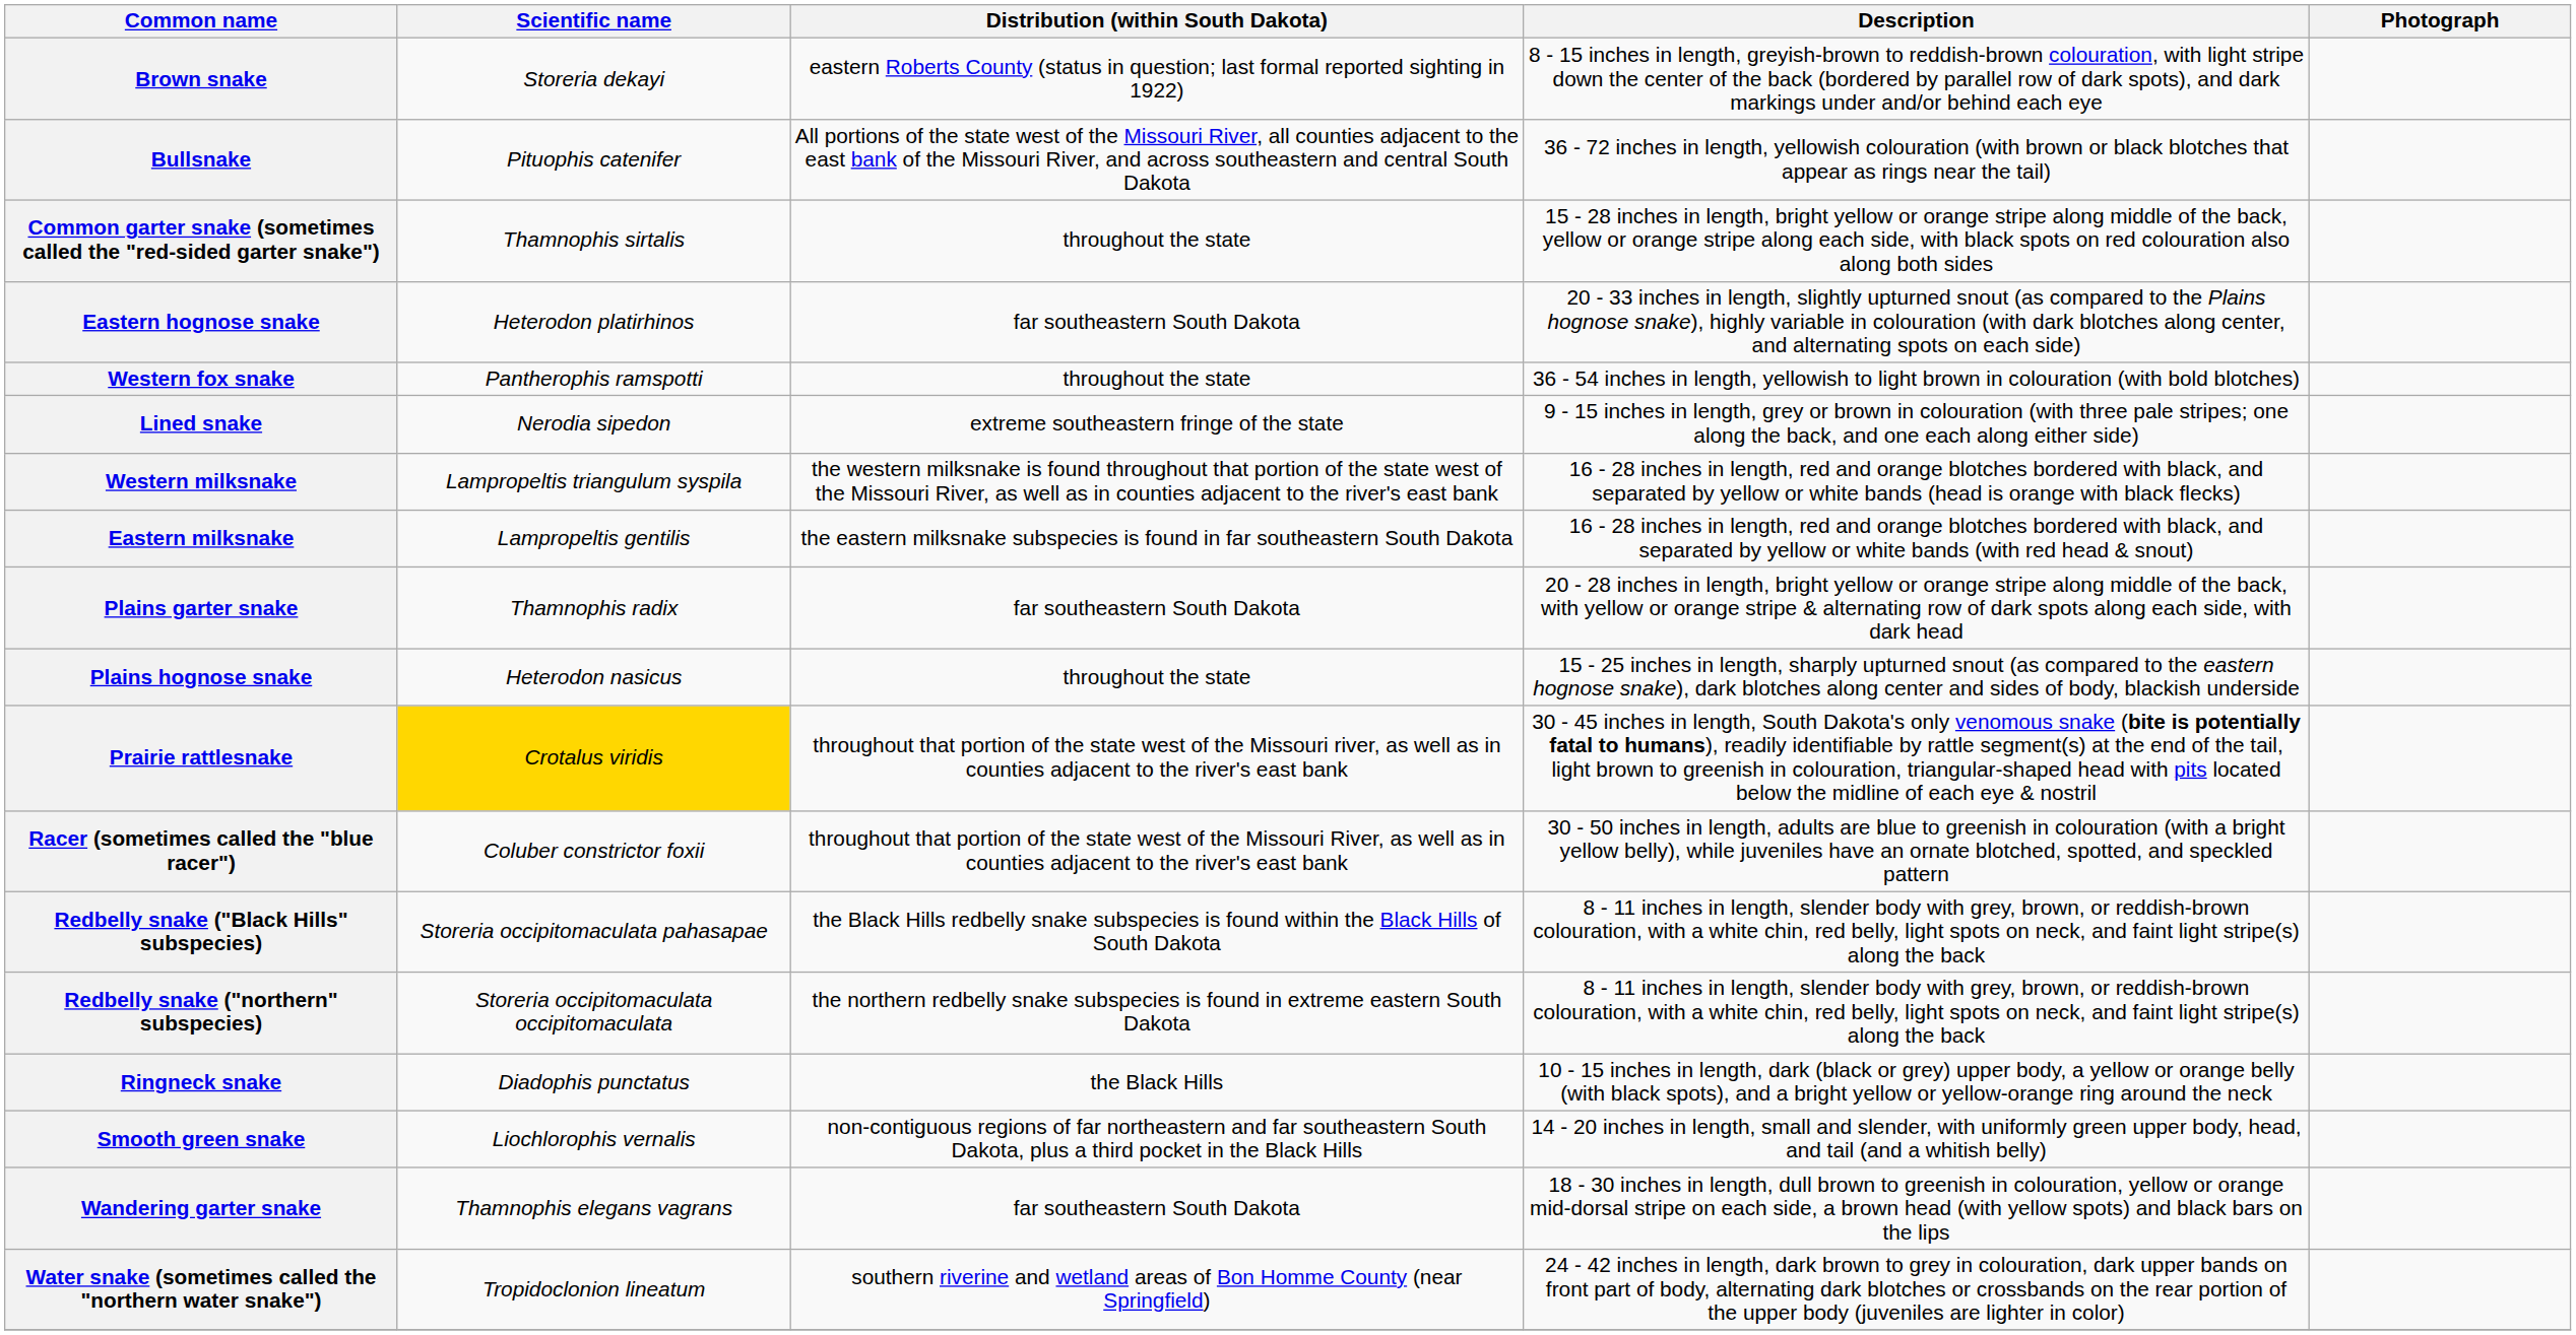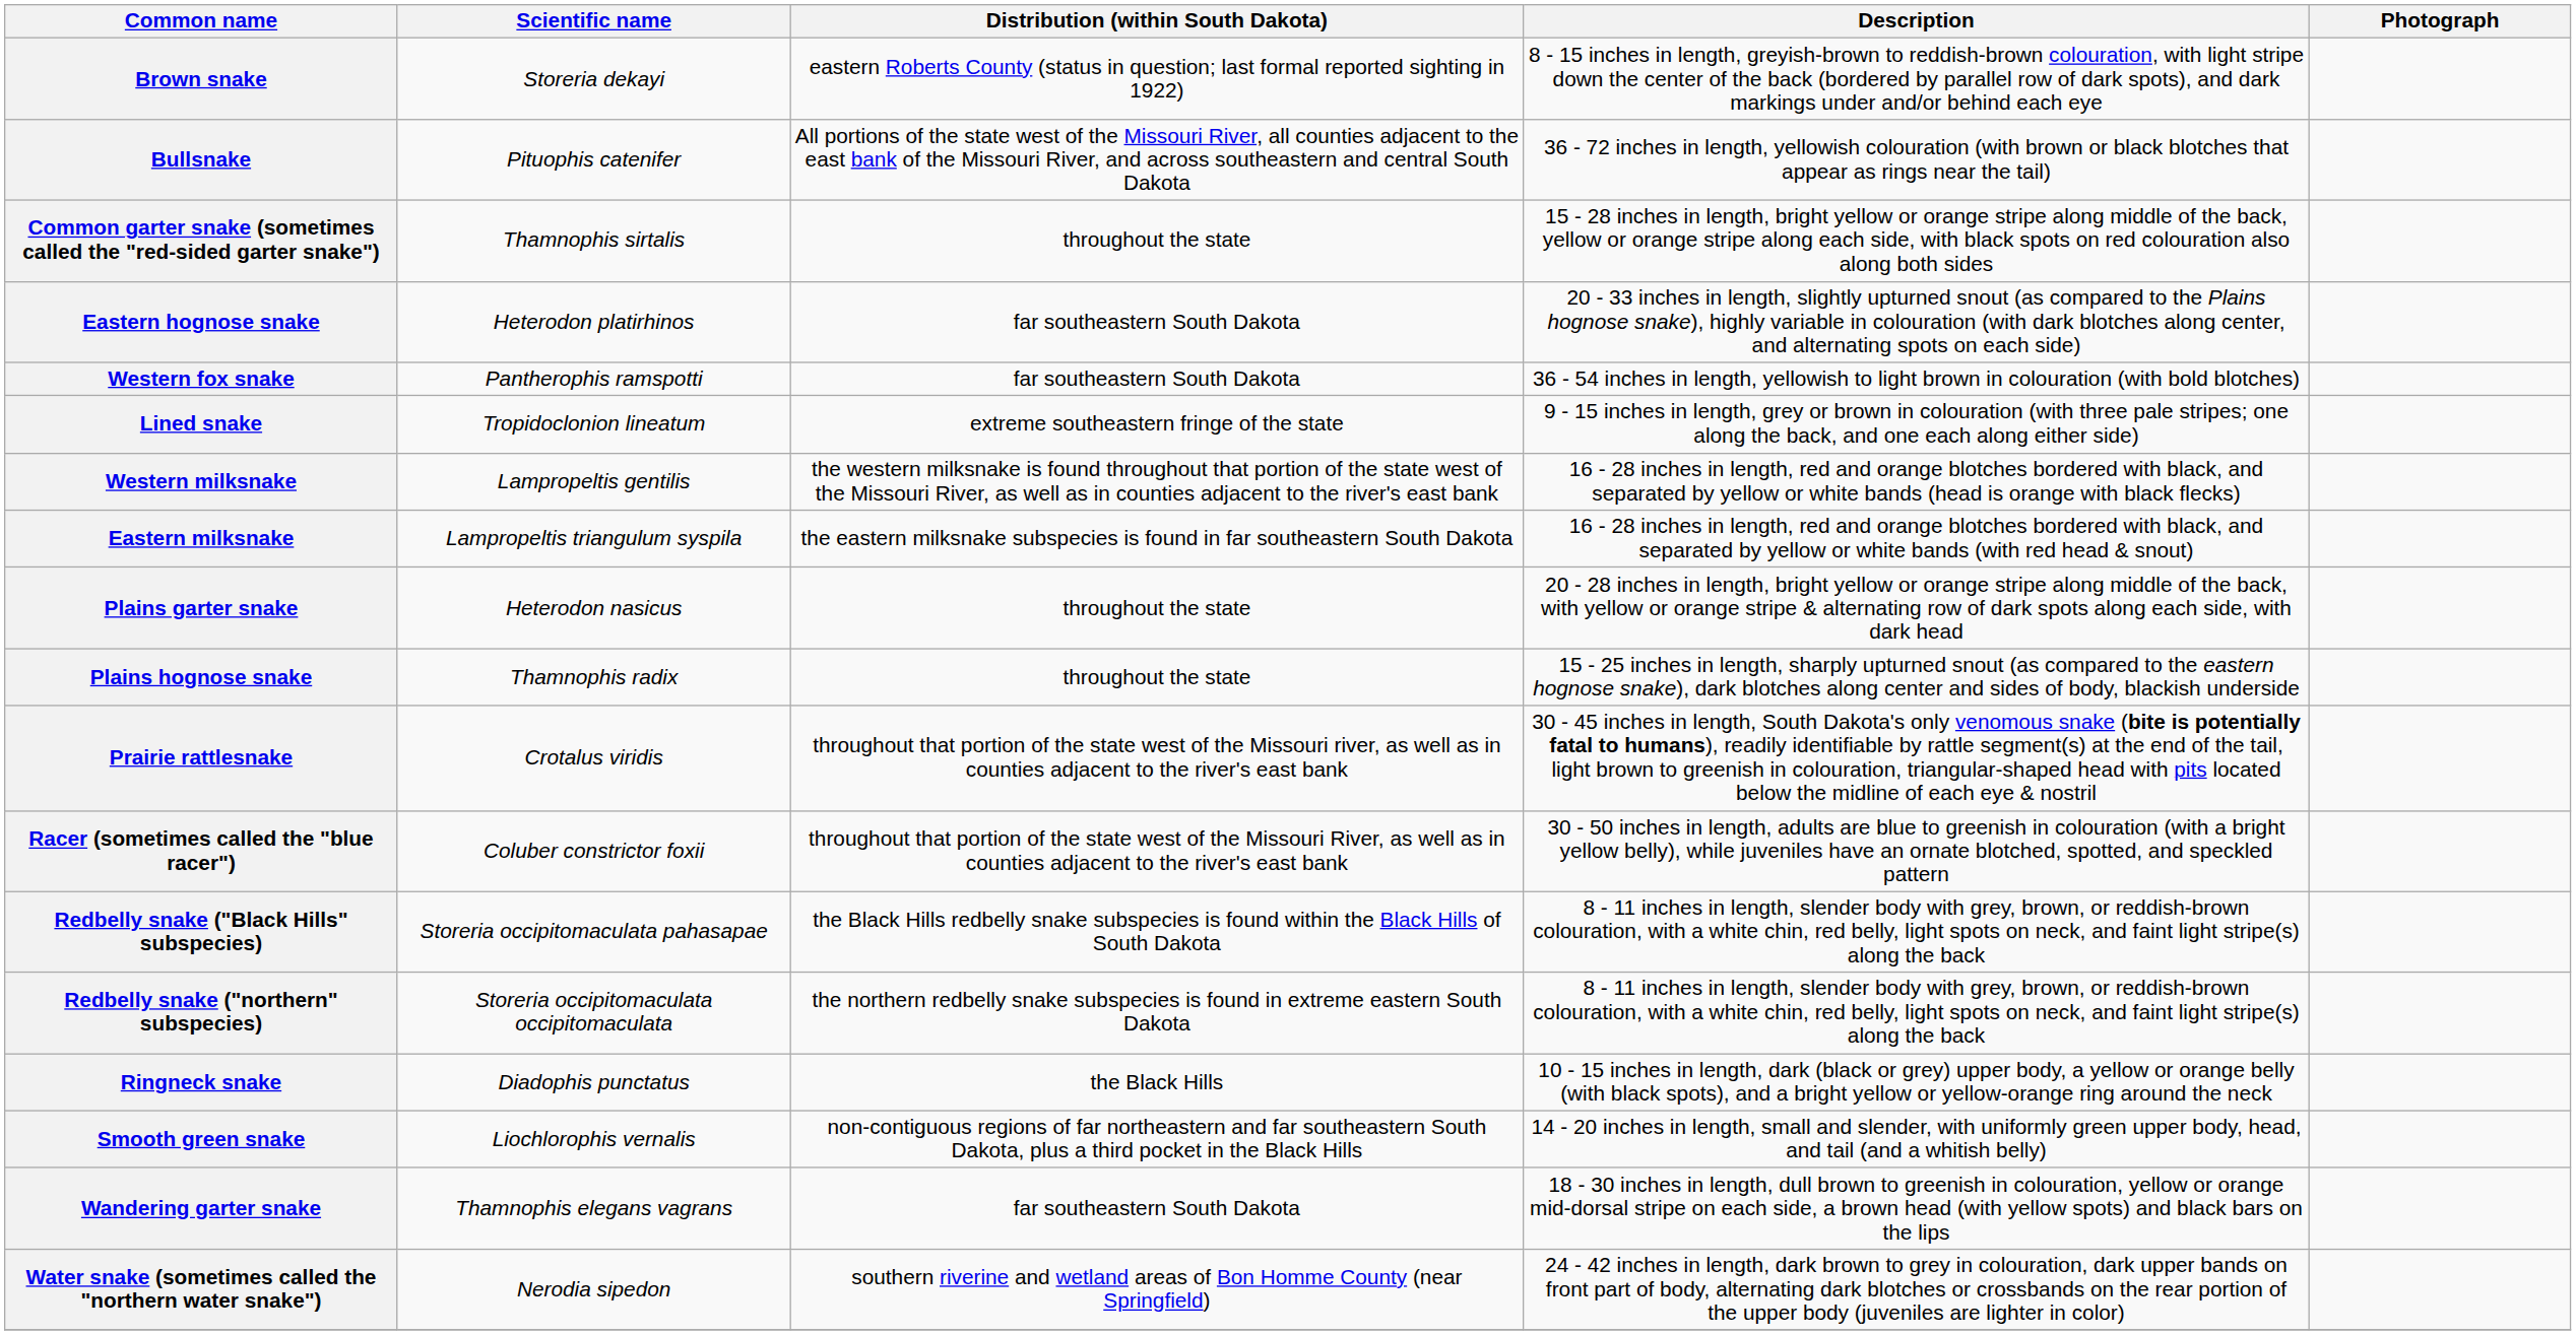 <table class="wikitable sortable" style="text-align:center" width="98%">
 <tr>
 <th scope="col" width=15%><a href='#'>Common name</a></th>
 <th scope="col" width=15%><a href='#'>Scientific name</a></th>
 <th scope="col" width=28%>Distribution (within South Dakota)</th>
 <th scope="col" width=30% class="unsortable">Description</th>
 <th scope="col" width=10% class="unsortable">Photograph</th>
 </tr>
 <tr>
 <th scope="row"><a href='#'>Brown snake</a></th>
 <td><em>Storeria dekayi</em></td>
 <td>eastern <a href='#'>Roberts County</a>  (status in question; last formal reported sighting in 1922)</td>
 <td>8 - 15 inches in length, greyish-brown to reddish-brown <a href='#'>colouration</a>, with light stripe down the center of the back (bordered by parallel row of dark spots), and dark markings under and/or behind each eye</td>
 <td></td>
 </tr>
 <tr>
 <th scope="row"><a href='#'>Bullsnake</a></th>
 <td><em>Pituophis catenifer</em></td>
 <td>All portions of the state west of the <a href='#'>Missouri River</a>, all counties adjacent to the east <a href='#'>bank</a> of the Missouri River, and across southeastern and central South Dakota</td>
 <td>36 - 72 inches in length, yellowish colouration (with brown or black blotches that appear as rings near the tail)</td>
 <td></td>
 </tr>
 <tr>
 <th scope="row"><a href='#'>Common garter snake</a> (sometimes called the "red-sided garter snake")</th>
 <td><em>Thamnophis sirtalis</em></td>
 <td>throughout the state</td>
 <td>15 - 28 inches in length, bright yellow or orange stripe along middle of the back, yellow or orange stripe along each side, with black spots on red colouration also along both sides</td>
 <td></td>
 </tr>
 <tr>
 <th scope="row"><a href='#'>Eastern hognose snake</a></th>
 <td><em>Heterodon platirhinos</em></td>
 <td>far southeastern South Dakota</td>
 <td>20 - 33 inches in length, slightly upturned snout (as compared to the <em>Plains hognose snake</em>), highly variable in colouration (with dark blotches along center, and alternating spots on each side)</td>
 <td></td>
 </tr>
 <tr>
 <th scope="row"><a href='#'>Western fox snake</a></th>
 <td><em>Pantherophis ramspotti</em></td>
-<td>throughout the state</td>
+<td>far southeastern South Dakota</td>
 <td>36 - 54 inches in length, yellowish to light brown in colouration (with bold blotches)</td>
 <td></td>
 </tr>
 <tr>
 <th scope="row"><a href='#'>Lined snake</a></th>
-<td><em>Nerodia sipedon</em></td>
+<td><em>Tropidoclonion lineatum</em></td>
 <td>extreme southeastern fringe of the state</td>
 <td>9 - 15 inches in length, grey or brown in colouration (with three pale stripes;  one along the back, and one each along either side)</td>
 <td></td>
 </tr>
 <tr>
 <th scope="row"><a href='#'>Western milksnake</a></th>
-<td><em>Lampropeltis triangulum syspila</em></td>
+<td><em>Lampropeltis gentilis</em></td>
 <td>the western milksnake is found throughout that portion of the state west of the Missouri River, as well as in counties adjacent to the river's east bank</td>
 <td>16 - 28 inches in length, red and orange blotches bordered with black, and separated by yellow or white bands (head is orange with black flecks)</td>
 <td></td>
 </tr>
 <tr>
 <th scope="row"><a href='#'>Eastern milksnake</a></th>
-<td><em>Lampropeltis gentilis</em></td>
+<td><em>Lampropeltis triangulum syspila</em></td>
 <td>the eastern milksnake subspecies is found in far southeastern South Dakota</td>
 <td>16 - 28 inches in length, red and orange blotches bordered with black, and separated by yellow or white bands (with red head & snout)</td>
 <td></td>
 </tr>
 <tr>
 <th scope="row"><a href='#'>Plains garter snake</a></th>
-<td><em>Thamnophis radix</em></td>
-<td>far southeastern South Dakota</td>
+<td><em>Heterodon nasicus</em></td>
+<td>throughout the state</td>
 <td>20 - 28 inches in length, bright yellow or orange stripe along middle of the back, with yellow or orange stripe & alternating row of dark spots along each side, with dark head</td>
 <td></td>
 </tr>
 <tr>
 <th scope="row"><a href='#'>Plains hognose snake</a></th>
-<td><em>Heterodon nasicus</em></td>
+<td><em>Thamnophis radix</em></td>
 <td>throughout the state</td>
 <td>15 - 25 inches in length, sharply upturned snout (as compared to the <em>eastern hognose snake</em>), dark blotches along center and sides of body, blackish underside</td>
 <td></td>
 </tr>
 <tr>
 <th scope="row"><a href='#'>Prairie rattlesnake</a></th>
-<td style="background: gold;"><em>Crotalus viridis</em></td>
+<td><em>Crotalus viridis</em></td>
 <td>throughout that portion of the state west of the Missouri river, as well as in counties adjacent to the river's east bank</td>
 <td>30 - 45 inches in length, South Dakota's only <a href='#'>venomous snake</a> (<strong>bite is potentially fatal to humans</strong>), readily identifiable by rattle segment(s) at the end of the tail, light brown to greenish in colouration, triangular-shaped head with <a href='#'>pits</a> located below the midline of each eye & nostril</td>
 <td></td>
 </tr>
 <tr>
 <th scope="row"><a href='#'>Racer</a> (sometimes called the "blue racer")</th>
 <td><em>Coluber constrictor foxii</em></td>
 <td>throughout that portion of the state west of the Missouri River, as well as in counties adjacent to the river's east bank</td>
 <td>30 - 50 inches in length, adults are blue to greenish in colouration (with a bright yellow belly), while juveniles have an ornate blotched, spotted, and speckled pattern</td>
 <td></td>
 </tr>
 <tr>
 <th scope="row"><a href='#'>Redbelly snake</a> ("Black Hills" subspecies)</th>
 <td><em>Storeria occipitomaculata pahasapae</em></td>
 <td>the Black Hills redbelly snake subspecies is found within the <a href='#'>Black Hills</a> of South Dakota</td>
 <td>8 - 11 inches in length, slender body with grey, brown, or reddish-brown colouration, with a white chin, red belly, light spots on neck, and faint light stripe(s) along the back</td>
 <td></td>
 </tr>
 <tr>
 <th scope="row"><a href='#'>Redbelly snake</a> ("northern" subspecies)</th>
 <td><em>Storeria occipitomaculata occipitomaculata</em></td>
 <td>the northern redbelly snake subspecies is found in extreme eastern South Dakota</td>
 <td>8 - 11 inches in length, slender body with grey, brown, or reddish-brown colouration, with a white chin, red belly, light spots on neck, and faint light stripe(s) along the back</td>
 <td></td>
 </tr>
 <tr>
 <th scope="row"><a href='#'>Ringneck snake</a></th>
 <td><em>Diadophis punctatus</em></td>
 <td>the Black Hills</td>
 <td>10 - 15 inches in length, dark (black or grey) upper body, a yellow or orange belly (with black spots), and a bright yellow or yellow-orange ring around the neck</td>
 <td></td>
 </tr>
 <tr>
 <th scope="row"><a href='#'>Smooth green snake</a></th>
 <td><em>Liochlorophis vernalis</em></td>
 <td>non-contiguous regions of far northeastern and far southeastern South Dakota, plus a third pocket in the Black Hills</td>
 <td>14 - 20 inches in length, small and slender, with uniformly green upper body, head, and tail (and a whitish belly)</td>
 <td></td>
 </tr>
 <tr>
 <th scope="row"><a href='#'>Wandering garter snake</a></th>
 <td><em>Thamnophis elegans vagrans</em></td>
 <td>far southeastern South Dakota</td>
 <td>18 - 30 inches in length, dull brown to greenish in colouration, yellow or orange mid-dorsal stripe on each side, a brown head (with yellow spots) and black bars on the lips</td>
 <td></td>
 </tr>
 <tr>
 <th scope="row"><a href='#'>Water snake</a> (sometimes called the "northern water snake")</th>
-<td><em>Tropidoclonion lineatum</em></td>
+<td><em>Nerodia sipedon</em></td>
 <td>southern <a href='#'>riverine</a> and <a href='#'>wetland</a> areas of <a href='#'>Bon Homme County</a> (near <a href='#'>Springfield</a>)</td>
 <td>24 - 42 inches in length, dark brown to grey in colouration, dark upper bands on front part of body, alternating dark blotches or crossbands on the rear portion of the upper body (juveniles are lighter in color)</td>
 <td></td>
 </tr>
 <tr>
 </tr>
 </table>
